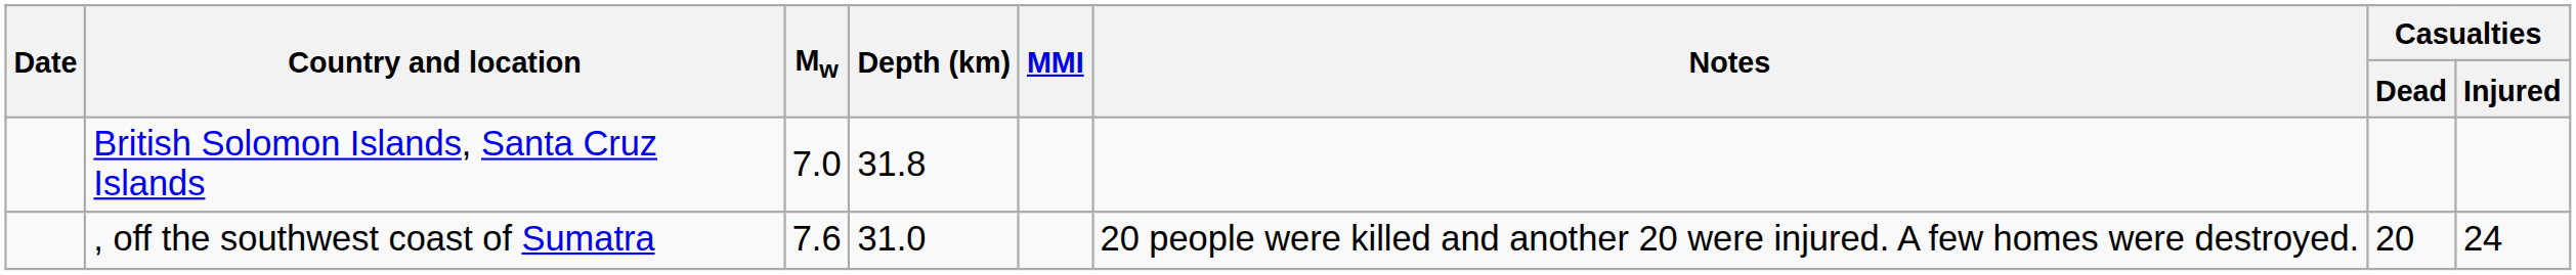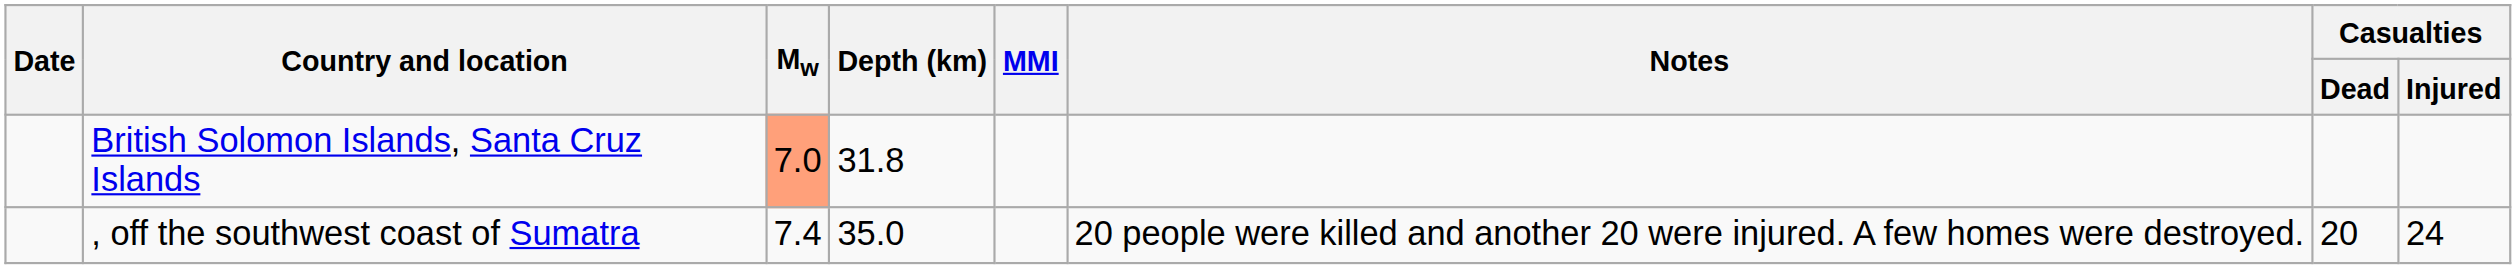 <table class="wikitable sortable sort-under" style="border:1px black; margin-left:1em;">
 <tr>
 <th rowspan="2"><small>Date</small></th>
 <th rowspan="2" style="width: 310px"><small>Country and location</small></th>
 <th rowspan="2"><small>M<sub>w</sub></small></th>
 <th rowspan="2"><small>Depth (km)</small></th>
 <th rowspan="2"><small><a href='#'>MMI</a></small></th>
 <th rowspan="2" class="unsortable"><small>Notes</small></th>
 <th colspan="2"><small>Casualties</small></th>
 </tr>
 <tr>
 <th><small>Dead</small></th>
 <th><small>Injured</small></th>
 </tr>
 <tr>
 <td></td>
 <td> <a href='#'>British Solomon Islands</a>, <a href='#'>Santa Cruz Islands</a></td>
-<td>7.0</td>
+<td style="background: lightsalmon;">7.0</td>
 <td>31.8</td>
 <td></td>
 <td></td>
 <td></td>
 <td></td>
 </tr>
 <tr>
 <td></td>
 <td>, off the southwest coast of <a href='#'>Sumatra</a></td>
-<td>7.6</td>
-<td>31.0</td>
+<td>7.4</td>
+<td>35.0</td>
 <td></td>
 <td>20 people were killed and another 20 were injured. A few homes were destroyed.</td>
 <td>20</td>
 <td>24</td>
 </tr>
 </table>
